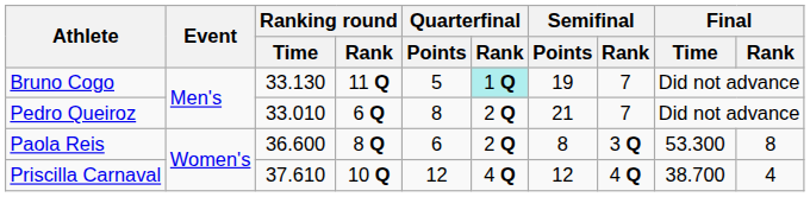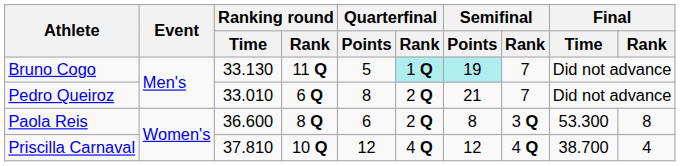 <table class="wikitable" border="1" style="font-size:90%">
 <tr>
 <th rowspan=2>Athlete</th>
 <th rowspan=2>Event</th>
 <th colspan=2>Ranking round</th>
 <th colspan=2>Quarterfinal</th>
 <th colspan=2>Semifinal</th>
 <th colspan=2>Final</th>
 </tr>
 <tr>
 <th>Time</th>
 <th>Rank</th>
 <th>Points</th>
 <th>Rank</th>
 <th>Points</th>
 <th>Rank</th>
 <th>Time</th>
 <th>Rank</th>
 </tr>
 <tr align=center>
 <td align=left><a href='#'>Bruno Cogo</a></td>
 <td align=left rowspan=2><a href='#'>Men's</a></td>
 <td>33.130</td>
 <td>11 <strong>Q</strong></td>
 <td>5</td>
 <td style="background: paleturquoise;">1 <strong>Q</strong></td>
-<td>19</td>
+<td style="background: paleturquoise;">19</td>
 <td>7</td>
 <td colspan=2>Did not advance</td>
 </tr>
 <tr align=center>
 <td align=left><a href='#'>Pedro Queiroz</a></td>
 <td>33.010</td>
 <td>6 <strong>Q</strong></td>
 <td>8</td>
 <td>2 <strong>Q</strong></td>
 <td>21</td>
 <td>7</td>
 <td colspan=2>Did not advance</td>
 </tr>
 <tr align=center>
 <td align=left><a href='#'>Paola Reis</a></td>
 <td align=left rowspan=2><a href='#'>Women's</a></td>
 <td>36.600</td>
 <td>8 <strong>Q</strong></td>
 <td>6</td>
 <td>2 <strong>Q</strong></td>
 <td>8</td>
 <td>3 <strong>Q</strong></td>
 <td>53.300</td>
 <td>8</td>
 </tr>
 <tr align=center>
 <td align=left><a href='#'>Priscilla Carnaval</a></td>
-<td>37.610</td>
+<td>37.810</td>
 <td>10 <strong>Q</strong></td>
 <td>12</td>
 <td>4 <strong>Q</strong></td>
 <td>12</td>
 <td>4 <strong>Q</strong></td>
 <td>38.700</td>
 <td>4</td>
 </tr>
 </table>
